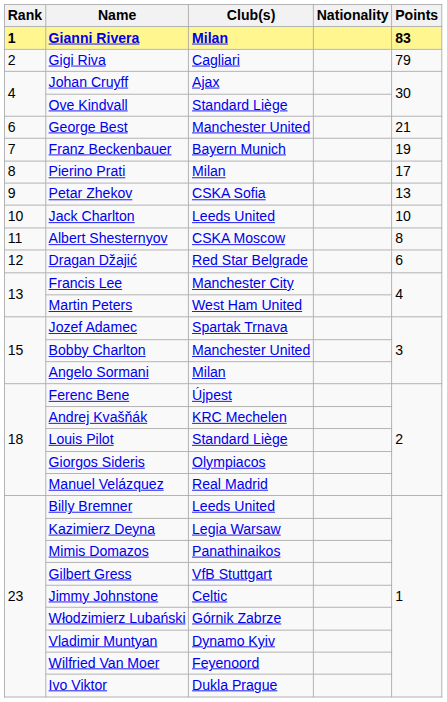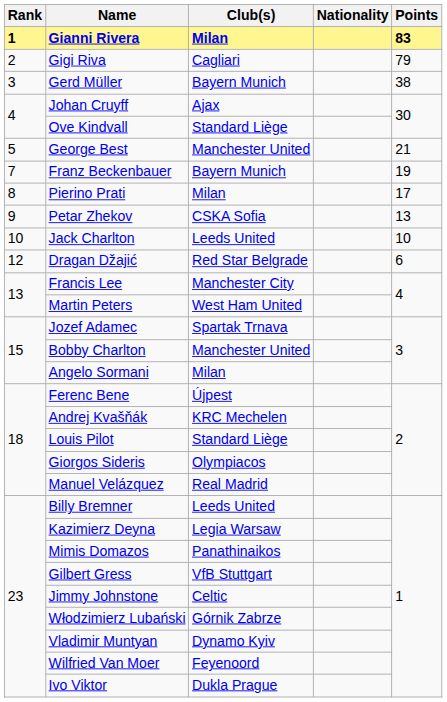 <table class="wikitable">
 <tr>
 <th>Rank</th>
 <th>Name</th>
 <th>Club(s)</th>
 <th>Nationality</th>
 <th>Points</th>
 </tr>
 <tr style="background-color: #FFF68F; font-weight: bold;">
 <td>1</td>
 <td><a href='#'>Gianni Rivera</a></td>
 <td align="left"> <a href='#'>Milan</a></td>
 <td></td>
 <td>83</td>
 </tr>
 <tr>
 <td>2</td>
 <td><a href='#'>Gigi Riva</a></td>
 <td align="left"> <a href='#'>Cagliari</a></td>
 <td></td>
 <td>79</td>
 </tr>
 <tr>
+<td>3</td>
+<td><a href='#'>Gerd Müller</a></td>
+<td align="left"> <a href='#'>Bayern Munich</a></td>
+<td></td>
+<td>38</td>
+</tr>
+<tr>
 <td rowspan="2">4</td>
 <td><a href='#'>Johan Cruyff</a></td>
 <td align="left"> <a href='#'>Ajax</a></td>
 <td></td>
 <td rowspan="2">30</td>
 </tr>
 <tr>
 <td><a href='#'>Ove Kindvall</a></td>
 <td align="left"> <a href='#'>Standard Liège</a></td>
 <td></td>
 </tr>
 <tr>
-<td>6</td>
+<td>5</td>
 <td><a href='#'>George Best</a></td>
 <td align="left"> <a href='#'>Manchester United</a></td>
 <td></td>
 <td>21</td>
 </tr>
 <tr>
 <td>7</td>
 <td><a href='#'>Franz Beckenbauer</a></td>
 <td align="left"> <a href='#'>Bayern Munich</a></td>
 <td></td>
 <td>19</td>
 </tr>
 <tr>
 <td>8</td>
 <td><a href='#'>Pierino Prati</a></td>
 <td align="left"> <a href='#'>Milan</a></td>
 <td></td>
 <td>17</td>
 </tr>
 <tr>
 <td>9</td>
 <td><a href='#'>Petar Zhekov</a></td>
 <td align="left"> <a href='#'>CSKA Sofia</a></td>
 <td></td>
 <td>13</td>
 </tr>
 <tr>
 <td>10</td>
 <td><a href='#'>Jack Charlton</a></td>
 <td align="left"> <a href='#'>Leeds United</a></td>
 <td></td>
 <td>10</td>
-</tr>
-<tr>
-<td>11</td>
-<td><a href='#'>Albert Shesternyov</a></td>
-<td align="left"> <a href='#'>CSKA Moscow</a></td>
-<td></td>
-<td>8</td>
 </tr>
 <tr>
 <td>12</td>
 <td><a href='#'>Dragan Džajić</a></td>
 <td align="left"> <a href='#'>Red Star Belgrade</a></td>
 <td></td>
 <td>6</td>
 </tr>
 <tr>
 <td rowspan="2">13</td>
 <td><a href='#'>Francis Lee</a></td>
 <td align="left"> <a href='#'>Manchester City</a></td>
 <td></td>
 <td rowspan="2">4</td>
 </tr>
 <tr>
 <td><a href='#'>Martin Peters</a></td>
 <td align="left"> <a href='#'>West Ham United</a></td>
 <td></td>
 </tr>
 <tr>
 <td rowspan="3">15</td>
 <td><a href='#'>Jozef Adamec</a></td>
 <td align="left"> <a href='#'>Spartak Trnava</a></td>
 <td></td>
 <td rowspan="3">3</td>
 </tr>
 <tr>
 <td><a href='#'>Bobby Charlton</a></td>
 <td align="left"> <a href='#'>Manchester United</a></td>
 <td></td>
 </tr>
 <tr>
 <td><a href='#'>Angelo Sormani</a></td>
 <td align="left"> <a href='#'>Milan</a></td>
 <td></td>
 </tr>
 <tr>
 <td rowspan="5">18</td>
 <td><a href='#'>Ferenc Bene</a></td>
 <td align="left"> <a href='#'>Újpest</a></td>
 <td></td>
 <td rowspan="5">2</td>
 </tr>
 <tr>
 <td><a href='#'>Andrej Kvašňák</a></td>
 <td align="left"> <a href='#'>KRC Mechelen</a></td>
 <td></td>
 </tr>
 <tr>
 <td><a href='#'>Louis Pilot</a></td>
 <td align="left"> <a href='#'>Standard Liège</a></td>
 <td></td>
 </tr>
 <tr>
 <td><a href='#'>Giorgos Sideris</a></td>
 <td align="left"> <a href='#'>Olympiacos</a></td>
 <td></td>
 </tr>
 <tr>
 <td><a href='#'>Manuel Velázquez</a></td>
 <td align="left"> <a href='#'>Real Madrid</a></td>
 <td></td>
 </tr>
 <tr>
 <td rowspan="9">23</td>
 <td><a href='#'>Billy Bremner</a></td>
 <td align="left"> <a href='#'>Leeds United</a></td>
 <td></td>
 <td rowspan="9">1</td>
 </tr>
 <tr>
 <td><a href='#'>Kazimierz Deyna</a></td>
 <td align="left"> <a href='#'>Legia Warsaw</a></td>
 <td></td>
 </tr>
 <tr>
 <td><a href='#'>Mimis Domazos</a></td>
 <td align="left"> <a href='#'>Panathinaikos</a></td>
 <td></td>
 </tr>
 <tr>
 <td><a href='#'>Gilbert Gress</a></td>
 <td align="left"> <a href='#'>VfB Stuttgart</a></td>
 <td></td>
 </tr>
 <tr>
 <td><a href='#'>Jimmy Johnstone</a></td>
 <td align="left"> <a href='#'>Celtic</a></td>
 <td></td>
 </tr>
 <tr>
 <td><a href='#'>Włodzimierz Lubański</a></td>
 <td align="left"> <a href='#'>Górnik Zabrze</a></td>
 <td></td>
 </tr>
 <tr>
 <td><a href='#'>Vladimir Muntyan</a></td>
 <td align="left"> <a href='#'>Dynamo Kyiv</a></td>
 <td></td>
 </tr>
 <tr>
 <td><a href='#'>Wilfried Van Moer</a></td>
 <td align="left"> <a href='#'>Feyenoord</a></td>
 <td></td>
 </tr>
 <tr>
 <td><a href='#'>Ivo Viktor</a></td>
 <td align="left"> <a href='#'>Dukla Prague</a></td>
 <td></td>
 </tr>
 </table>
